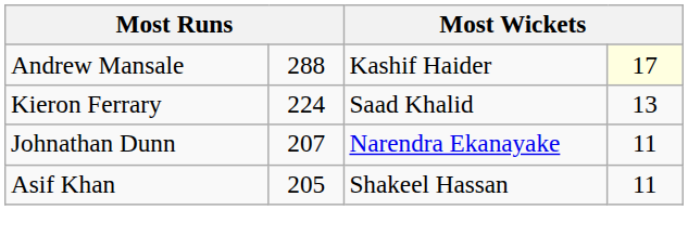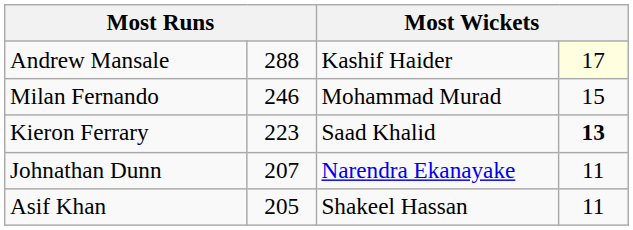 <table class="wikitable">
 <tr>
 <th colspan="2" align="center">Most Runs</th>
 <th colspan="2" align="center">Most Wickets</th>
 </tr>
 <tr>
 <td width=160> Andrew Mansale</td>
 <td width=40 align=center>288</td>
 <td width=160> Kashif Haider</td>
 <td width=40 align=center style="background: lightyellow;">17</td>
 </tr>
 <tr>
+<td> Milan Fernando</td>
+<td align=center>246</td>
+<td> Mohammad Murad</td>
+<td align=center>15</td>
+</tr>
+<tr>
 <td> Kieron Ferrary</td>
-<td align=center>224</td>
+<td align=center>223</td>
 <td> Saad Khalid</td>
-<td align=center>13</td>
+<td align=center><strong>13</strong></td>
 </tr>
 <tr>
 <td> Johnathan Dunn</td>
 <td align=center>207</td>
 <td> <a href='#'>Narendra Ekanayake</a></td>
 <td align=center>11</td>
 </tr>
 <tr>
 <td> Asif Khan</td>
 <td align=center>205</td>
 <td> Shakeel Hassan</td>
 <td align=center>11</td>
 </tr>
 </table>
